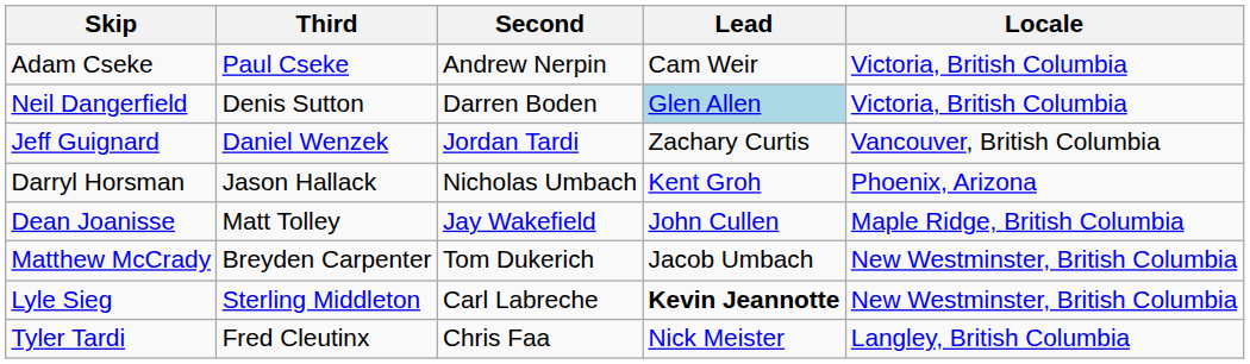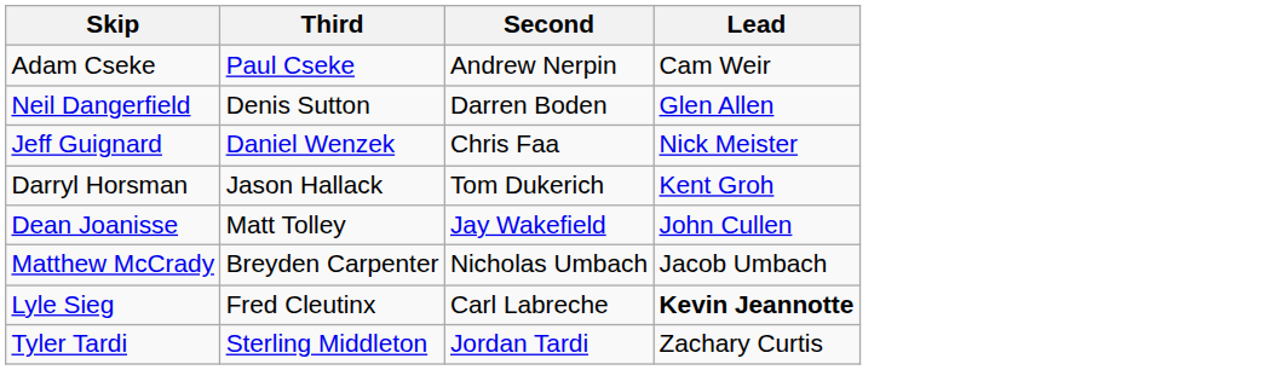 <table class=wikitable>
 <tr>
 <th>Skip</th>
 <th>Third</th>
 <th>Second</th>
 <th>Lead</th>
-<th>Locale</th>
 </tr>
 <tr>
 <td>Adam Cseke</td>
 <td><a href='#'>Paul Cseke</a></td>
 <td>Andrew Nerpin</td>
 <td>Cam Weir</td>
-<td> <a href='#'>Victoria, British Columbia</a></td>
 </tr>
 <tr>
 <td><a href='#'>Neil Dangerfield</a></td>
 <td>Denis Sutton</td>
 <td>Darren Boden</td>
-<td style="background: lightblue;"><a href='#'>Glen Allen</a></td>
-<td> <a href='#'>Victoria, British Columbia</a></td>
+<td><a href='#'>Glen Allen</a></td>
 </tr>
 <tr>
 <td><a href='#'>Jeff Guignard</a></td>
 <td><a href='#'>Daniel Wenzek</a></td>
-<td><a href='#'>Jordan Tardi</a></td>
-<td>Zachary Curtis</td>
-<td> <a href='#'>Vancouver</a>, British Columbia</td>
+<td>Chris Faa</td>
+<td><a href='#'>Nick Meister</a></td>
 </tr>
 <tr>
 <td>Darryl Horsman</td>
 <td>Jason Hallack</td>
-<td>Nicholas Umbach</td>
+<td>Tom Dukerich</td>
 <td><a href='#'>Kent Groh</a></td>
-<td> <a href='#'>Phoenix, Arizona</a></td>
 </tr>
 <tr>
 <td><a href='#'>Dean Joanisse</a></td>
 <td>Matt Tolley</td>
 <td><a href='#'>Jay Wakefield</a></td>
 <td><a href='#'>John Cullen</a></td>
-<td> <a href='#'>Maple Ridge, British Columbia</a></td>
 </tr>
 <tr>
 <td><a href='#'>Matthew McCrady</a></td>
 <td>Breyden Carpenter</td>
-<td>Tom Dukerich</td>
+<td>Nicholas Umbach</td>
 <td>Jacob Umbach</td>
-<td> <a href='#'>New Westminster, British Columbia</a></td>
 </tr>
 <tr>
 <td><a href='#'>Lyle Sieg</a></td>
-<td><a href='#'>Sterling Middleton</a></td>
+<td>Fred Cleutinx</td>
 <td>Carl Labreche</td>
 <td><strong>Kevin Jeannotte</strong></td>
-<td> <a href='#'>New Westminster, British Columbia</a></td>
 </tr>
 <tr>
 <td><a href='#'>Tyler Tardi</a></td>
-<td>Fred Cleutinx</td>
-<td>Chris Faa</td>
-<td><a href='#'>Nick Meister</a></td>
-<td> <a href='#'>Langley, British Columbia</a></td>
+<td><a href='#'>Sterling Middleton</a></td>
+<td><a href='#'>Jordan Tardi</a></td>
+<td>Zachary Curtis</td>
 </tr>
 </table>
